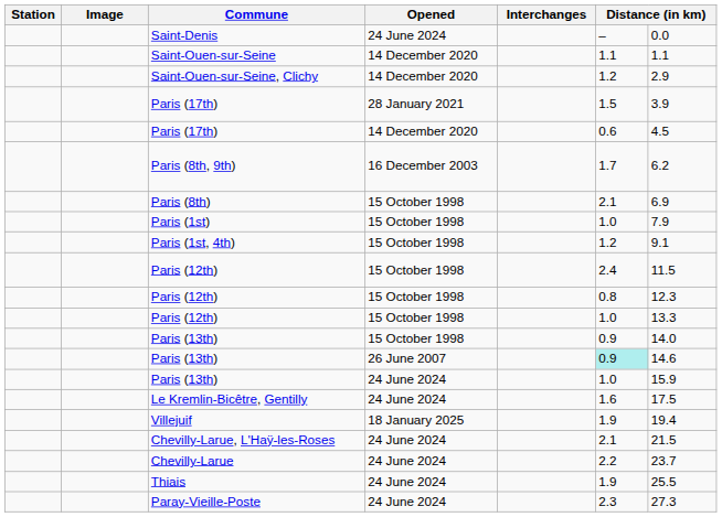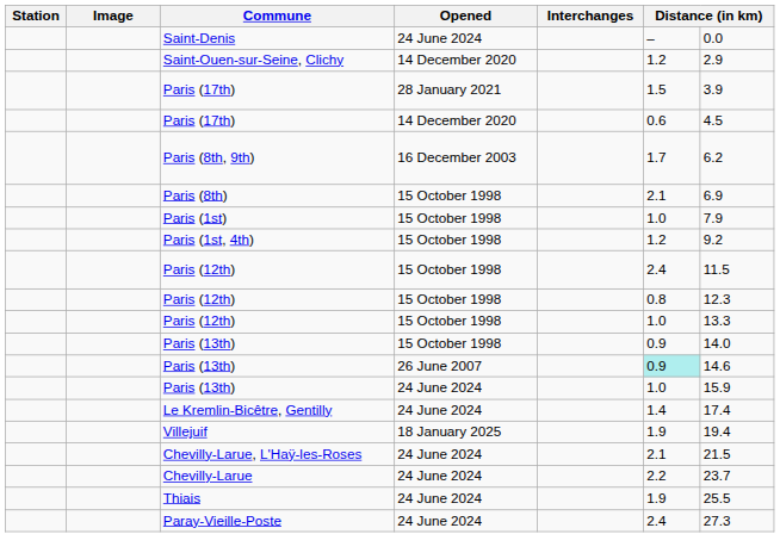 <table class="wikitable sortable" style="width:100%">
 <tr>
 <th>Station</th>
 <th style="width:100px" class="unsortable">Image</th>
 <th><a href='#'>Commune</a></th>
 <th data-sort-type="date">Opened</th>
 <th class="unsortable">Interchanges</th>
 <th colspan="2">Distance (in km)</th>
 </tr>
 <tr>
 <td><strong></strong></td>
 <td></td>
 <td><a href='#'>Saint-Denis</a></td>
 <td>24 June 2024</td>
 <td>  <br>  </td>
 <td>–</td>
 <td>0.0</td>
-</tr>
-<tr>
-<td><strong></strong><br><strong></strong></td>
-<td></td>
-<td><a href='#'>Saint-Ouen-sur-Seine</a></td>
-<td>14 December 2020</td>
-<td> </td>
-<td>1.1</td>
-<td>1.1</td>
 </tr>
 <tr>
 <td><strong></strong></td>
 <td></td>
 <td><a href='#'>Saint-Ouen-sur-Seine</a>, <a href='#'>Clichy</a></td>
 <td>14 December 2020</td>
 <td>  </td>
 <td>1.2</td>
 <td>2.9</td>
 </tr>
 <tr>
 <td><strong></strong><br><strong></strong></td>
 <td></td>
 <td><a href='#'>Paris</a> (<a href='#'>17th</a>)</td>
 <td>28 January 2021</td>
 <td> <br> <br> </td>
 <td>1.5</td>
 <td>3.9</td>
 </tr>
 <tr>
 <td><strong></strong></td>
 <td></td>
 <td><a href='#'>Paris</a> (<a href='#'>17th</a>)</td>
 <td>14 December 2020</td>
 <td>  </td>
 <td>0.6</td>
 <td>4.5</td>
 </tr>
 <tr>
 <td><strong></strong></td>
 <td></td>
 <td><a href='#'>Paris</a> (<a href='#'>8th</a>, <a href='#'>9th</a>)</td>
 <td>16 December 2003</td>
 <td>   <br>  <br>  <br>   </td>
 <td>1.7</td>
 <td>6.2</td>
 </tr>
 <tr>
 <td><strong></strong></td>
 <td></td>
 <td><a href='#'>Paris</a> (<a href='#'>8th</a>)</td>
 <td>15 October 1998</td>
 <td>  </td>
 <td>2.1</td>
 <td>6.9</td>
 </tr>
 <tr>
 <td><strong></strong></td>
 <td></td>
 <td><a href='#'>Paris</a> (<a href='#'>1st</a>)</td>
 <td>15 October 1998</td>
 <td> </td>
 <td>1.0</td>
 <td>7.9</td>
 </tr>
 <tr>
 <td><strong></strong></td>
 <td></td>
 <td><a href='#'>Paris</a> (<a href='#'>1st</a>, <a href='#'>4th</a>)</td>
 <td>15 October 1998</td>
 <td>    <br>    </td>
 <td>1.2</td>
-<td>9.1</td>
+<td>9.2</td>
 </tr>
 <tr>
 <td><strong></strong></td>
 <td></td>
 <td><a href='#'>Paris</a> (<a href='#'>12th</a>)</td>
 <td>15 October 1998</td>
 <td> <br>   <br>  </td>
 <td>2.4</td>
 <td>11.5</td>
 </tr>
 <tr>
 <td><strong></strong></td>
 <td></td>
 <td><a href='#'>Paris</a> (<a href='#'>12th</a>)</td>
 <td>15 October 1998</td>
 <td> </td>
 <td>0.8</td>
 <td>12.3</td>
 </tr>
 <tr>
 <td><strong></strong></td>
 <td></td>
 <td><a href='#'>Paris</a> (<a href='#'>12th</a>)</td>
 <td>15 October 1998</td>
 <td></td>
 <td>1.0</td>
 <td>13.3</td>
 </tr>
 <tr>
 <td><strong></strong></td>
 <td></td>
 <td><a href='#'>Paris</a> (<a href='#'>13th</a>)</td>
 <td>15 October 1998</td>
 <td> </td>
 <td>0.9</td>
 <td>14.0</td>
 </tr>
 <tr>
 <td><strong></strong></td>
 <td></td>
 <td><a href='#'>Paris</a> (<a href='#'>13th</a>)</td>
 <td>26 June 2007</td>
 <td></td>
 <td style="background: paleturquoise;">0.9</td>
 <td>14.6</td>
 </tr>
 <tr>
 <td><strong></strong></td>
 <td></td>
 <td><a href='#'>Paris</a> (<a href='#'>13th</a>)</td>
 <td>24 June 2024</td>
 <td> </td>
 <td>1.0</td>
 <td>15.9</td>
 </tr>
 <tr>
 <td><strong></strong><br><strong></strong></td>
 <td></td>
 <td><a href='#'>Le Kremlin-Bicêtre</a>, <a href='#'>Gentilly</a></td>
 <td>24 June 2024</td>
 <td></td>
-<td>1.6</td>
-<td>17.5</td>
+<td>1.4</td>
+<td>17.4</td>
 </tr>
 <tr>
 <td><strong></strong></td>
 <td></td>
 <td><a href='#'>Villejuif</a></td>
 <td>18 January 2025</td>
 <td></td>
 <td>1.9</td>
 <td>19.4</td>
 </tr>
 <tr>
 <td><strong></strong></td>
 <td></td>
 <td><a href='#'>Chevilly-Larue</a>, <a href='#'>L'Haÿ-les-Roses</a></td>
 <td>24 June 2024</td>
 <td></td>
 <td>2.1</td>
 <td>21.5</td>
 </tr>
 <tr>
 <td><strong></strong><br><strong></strong></td>
 <td></td>
 <td><a href='#'>Chevilly-Larue</a></td>
 <td>24 June 2024</td>
 <td> </td>
 <td>2.2</td>
 <td>23.7</td>
 </tr>
 <tr>
 <td><strong></strong><br><strong></strong></td>
 <td></td>
 <td><a href='#'>Thiais</a></td>
 <td>24 June 2024</td>
 <td>  </td>
 <td>1.9</td>
 <td>25.5</td>
 </tr>
 <tr>
 <td><strong></strong><br><strong></strong></td>
 <td></td>
 <td><a href='#'>Paray-Vieille-Poste</a></td>
 <td>24 June 2024</td>
 <td> </td>
-<td>2.3</td>
+<td>2.4</td>
 <td>27.3</td>
 </tr>
 </table>
